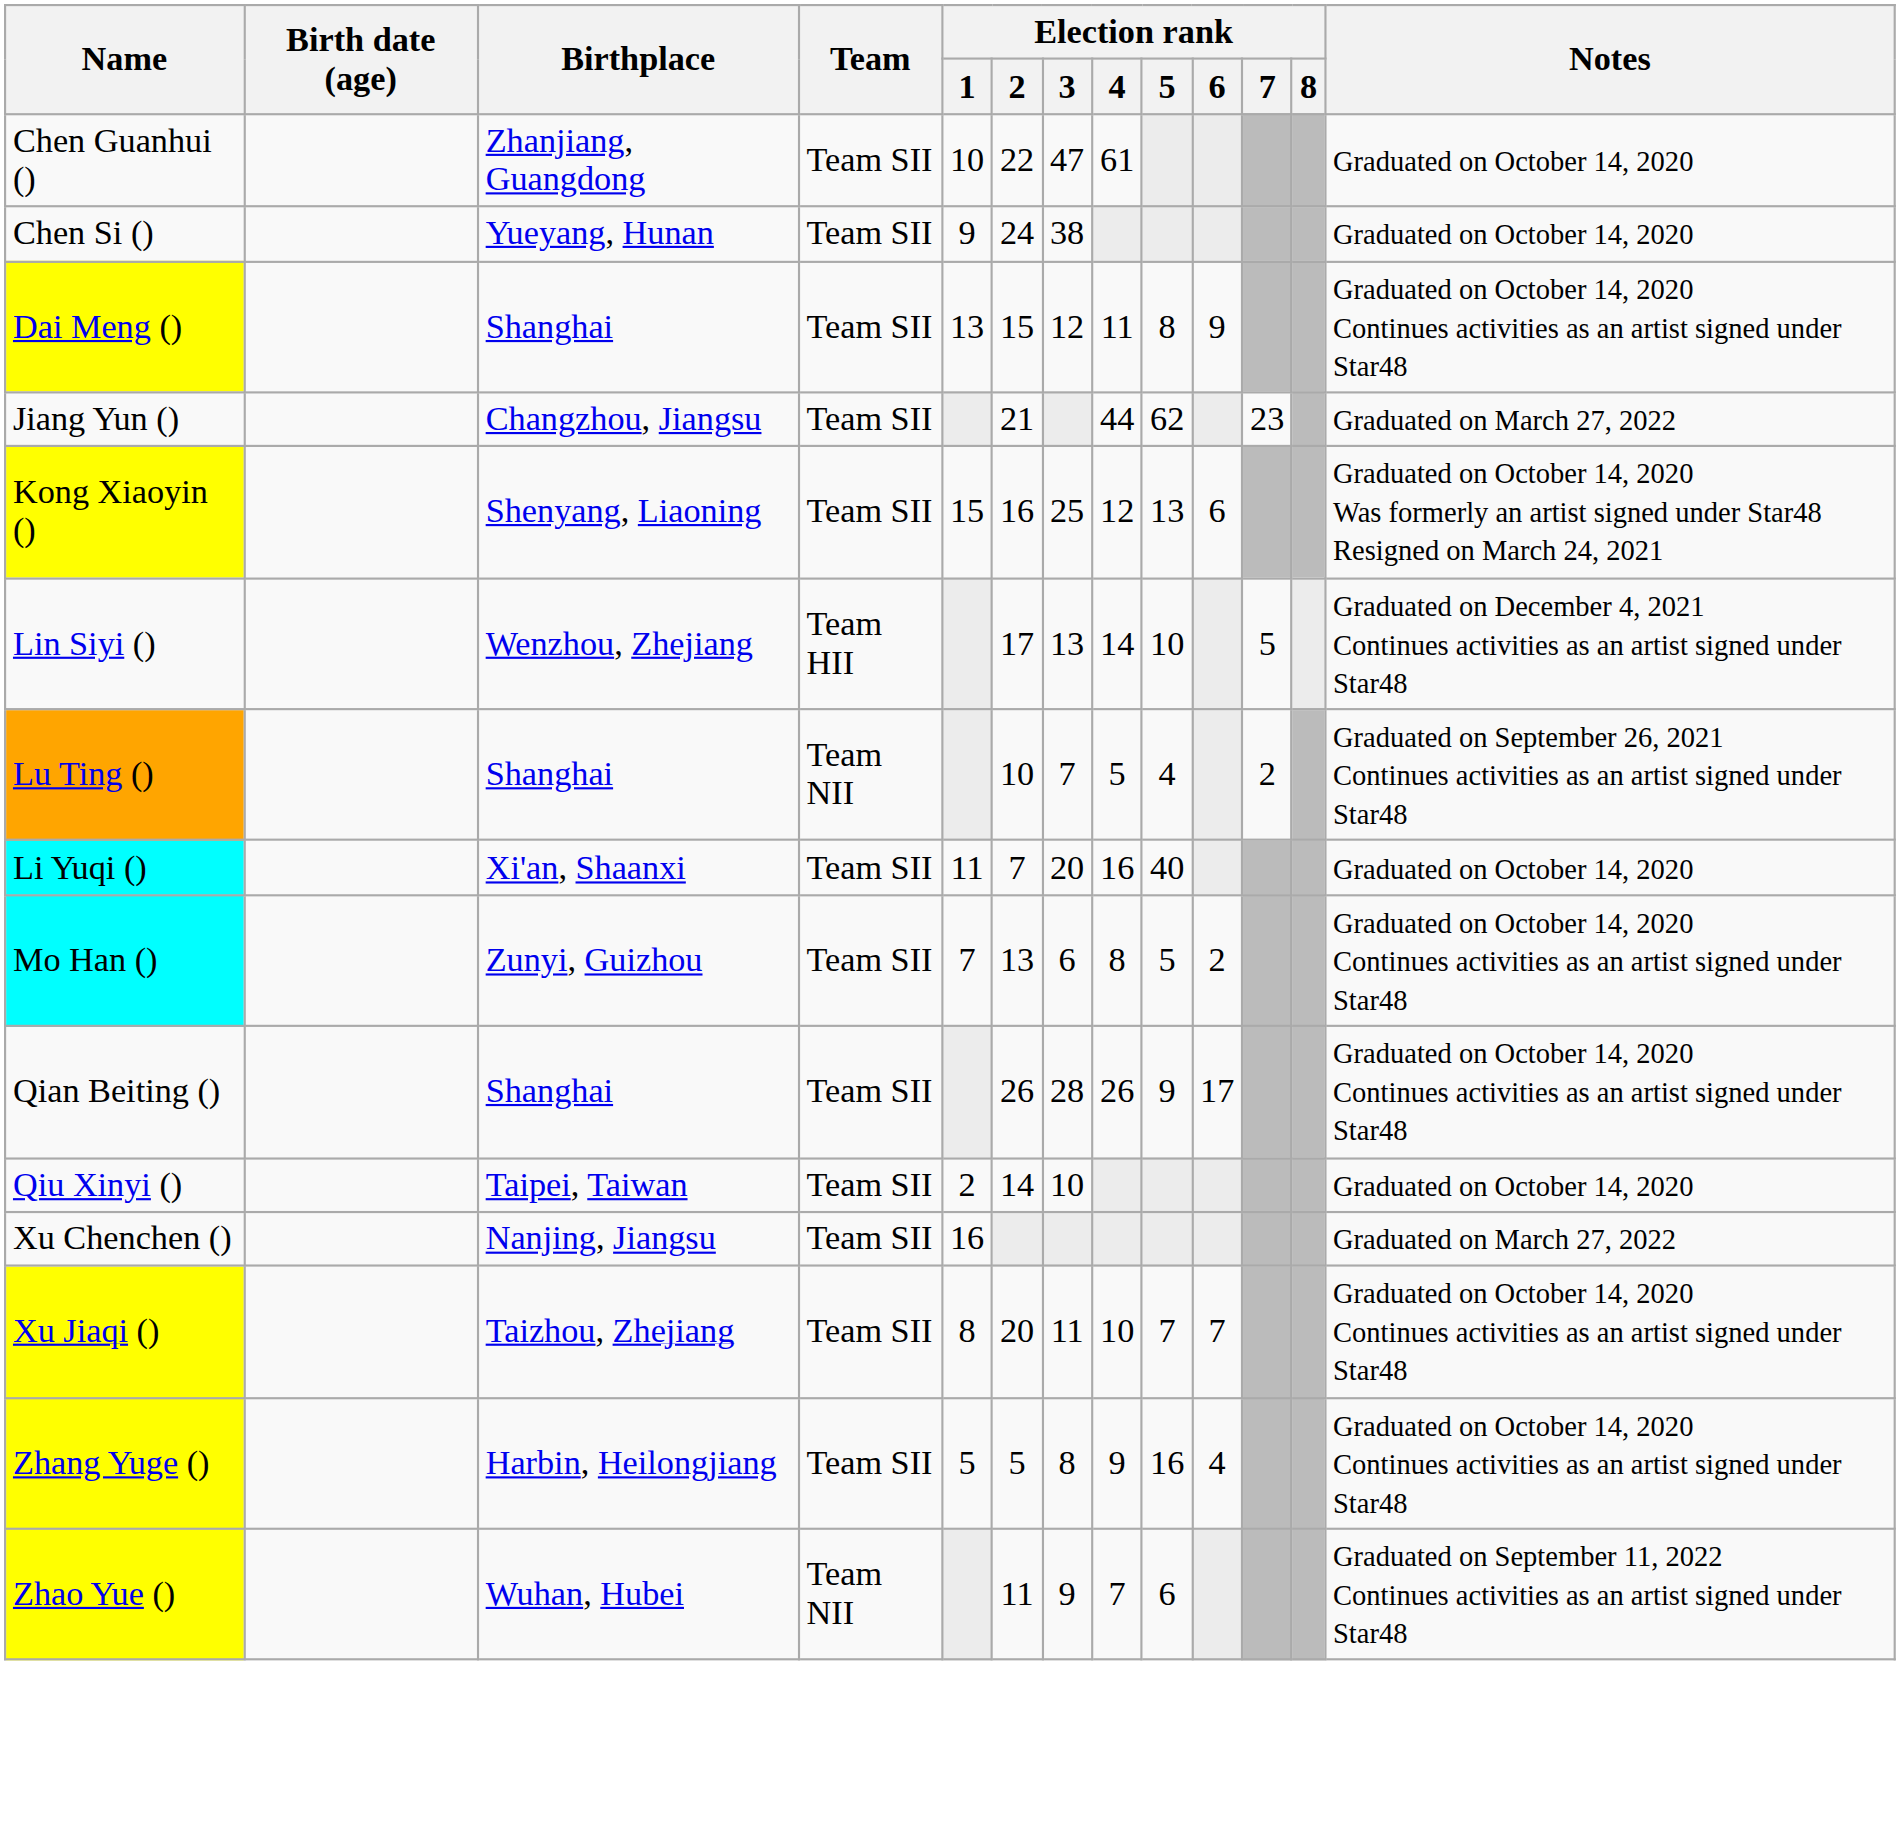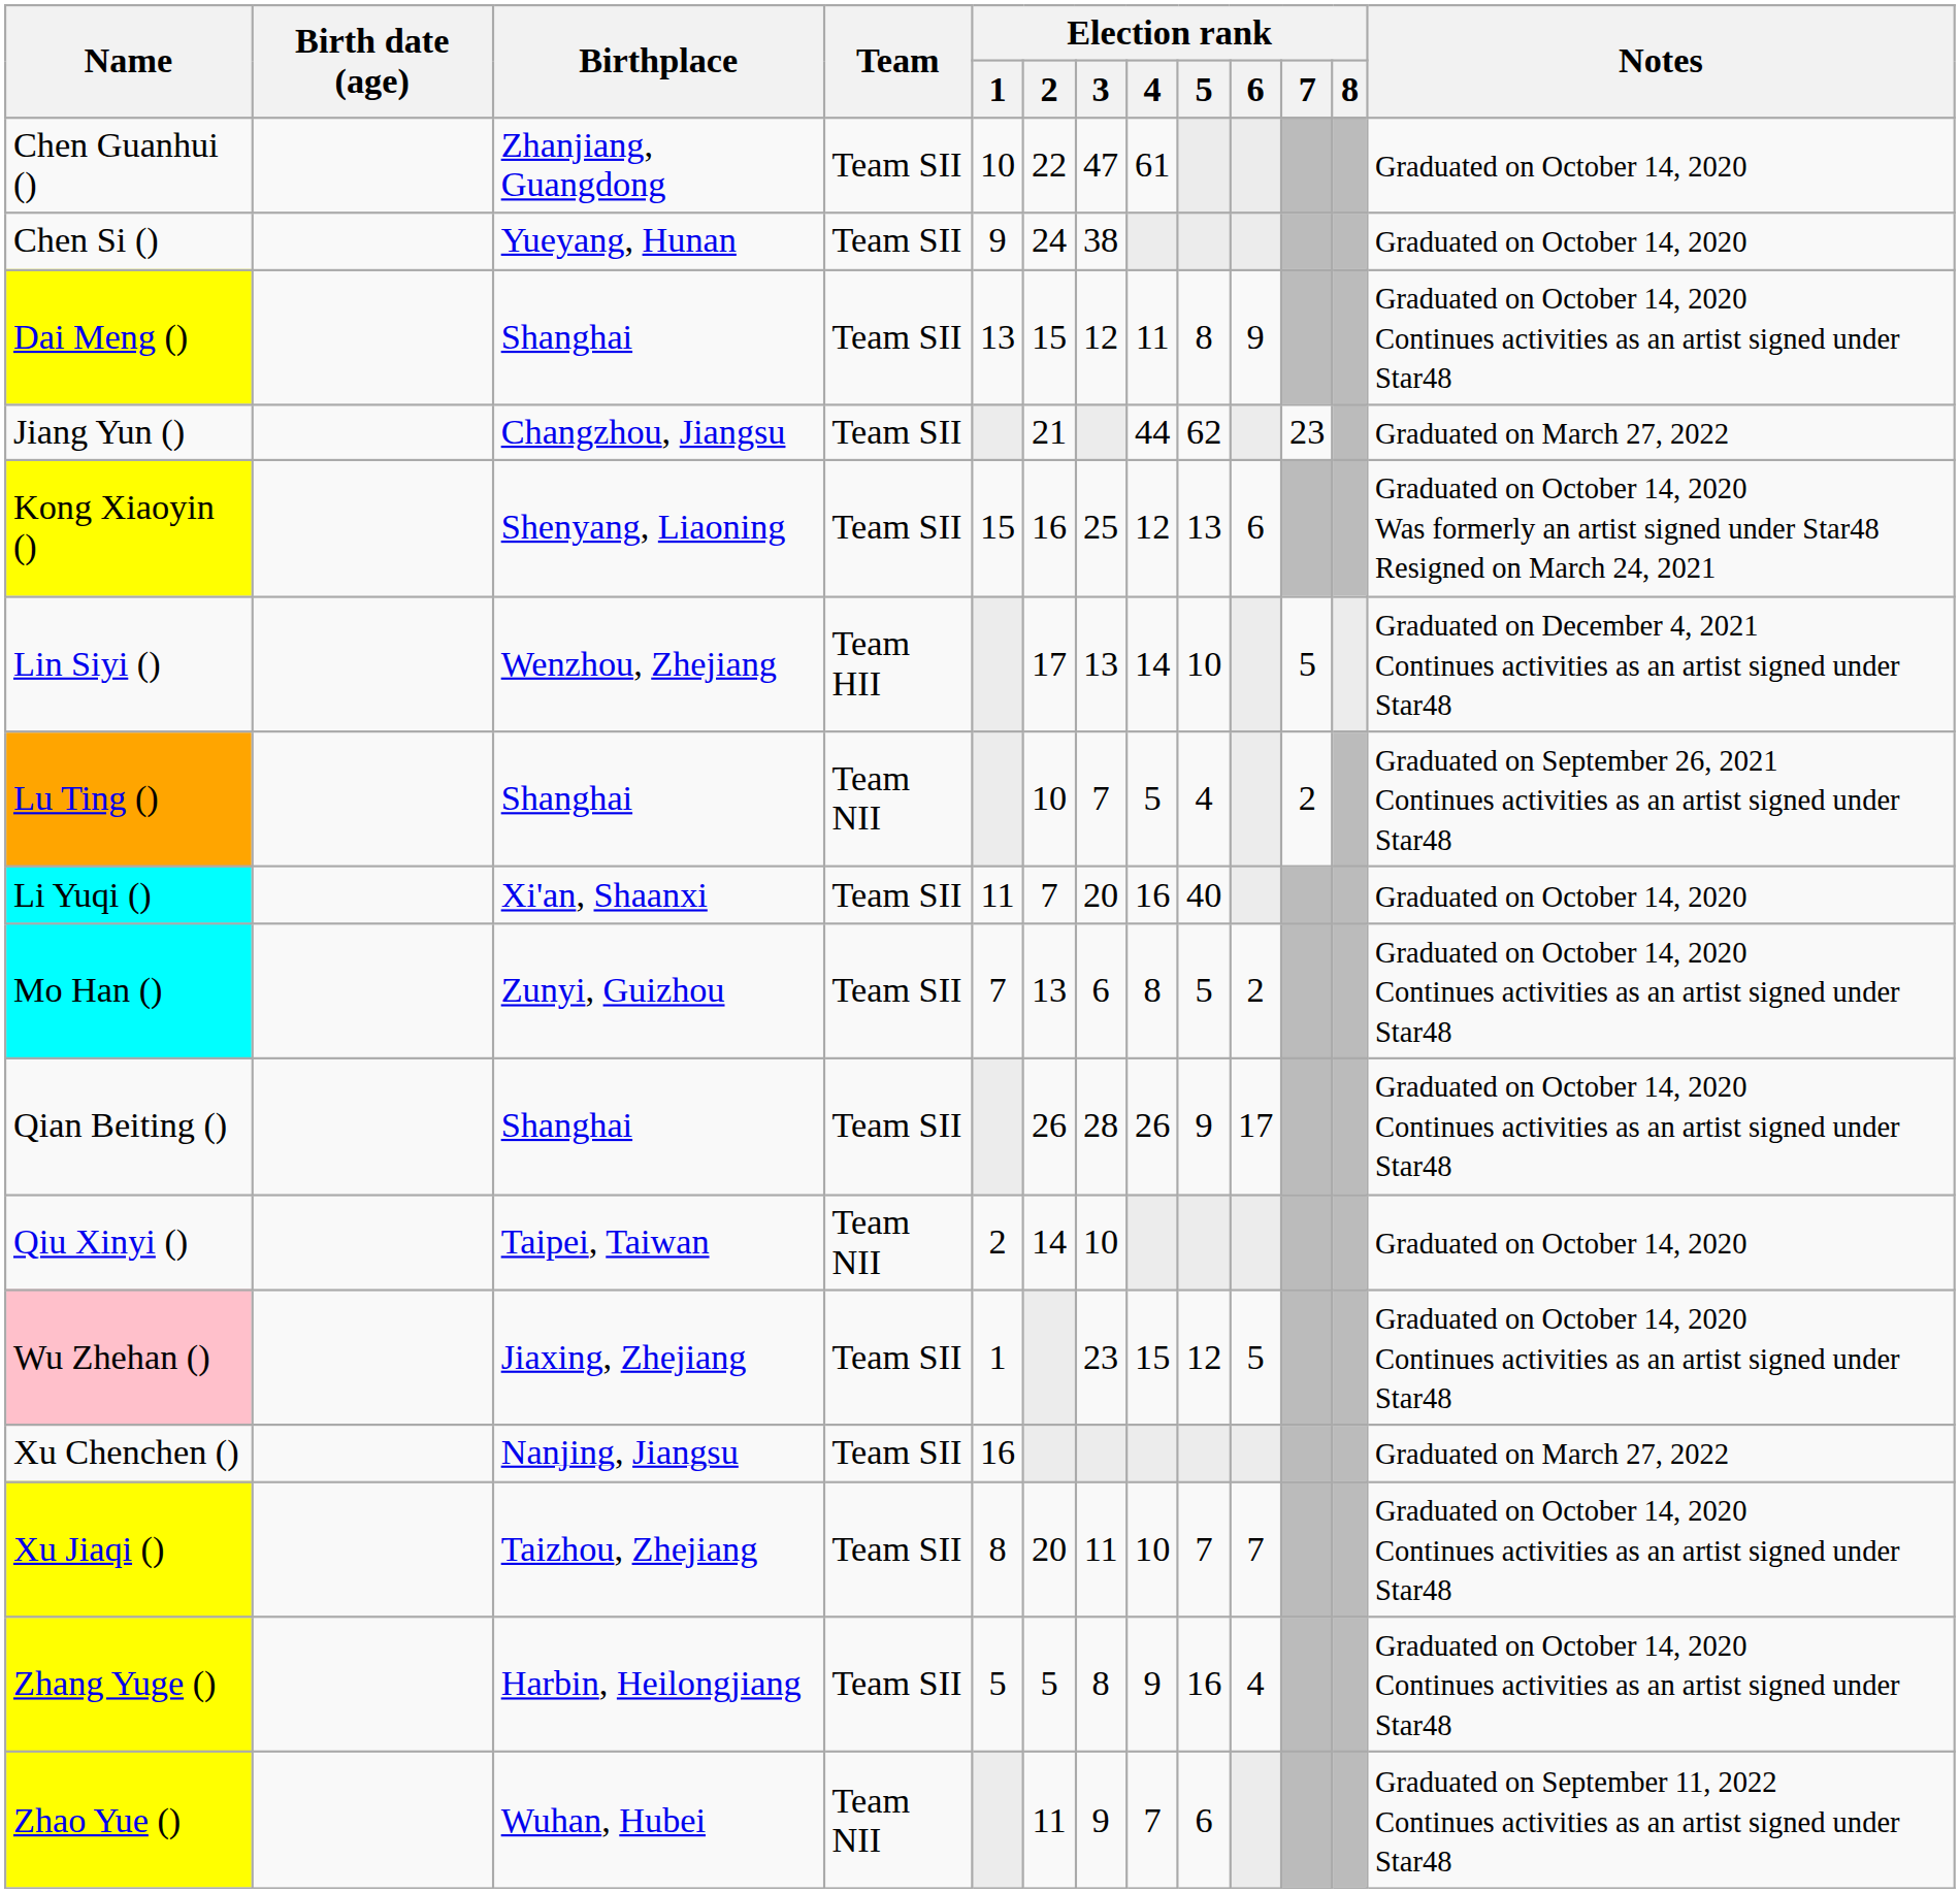 <table class="wikitable sortable"  style="text-align:center; width:100%;">
 <tr>
 <th rowspan="2">Name</th>
 <th rowspan="2">Birth date (age)</th>
 <th rowspan="2">Birthplace</th>
 <th rowspan="2">Team</th>
 <th colspan="8" class="unsortable">Election rank</th>
 <th rowspan="2">Notes</th>
 </tr>
 <tr>
 <th data-sort-type="number">1</th>
 <th data-sort-type="number">2</th>
 <th data-sort-type="number">3</th>
 <th data-sort-type="number">4</th>
 <th data-sort-type="number">5</th>
 <th data-sort-type="number">6</th>
 <th data-sort-type="number">7</th>
 <th data-sort-type="number">8</th>
 </tr>
 <tr>
 <td style="text-align:left;" data-sort-value="Chen, Guanhui">Chen Guanhui ()</td>
 <td style="text-align:left;"></td>
 <td style="text-align:left;"><a href='#'>Zhanjiang</a>, <a href='#'>Guangdong</a></td>
 <td style="text-align:left;">Team SII</td>
 <td>10</td>
 <td>22</td>
 <td>47</td>
 <td>61</td>
 <td style="background:#ececec; color:gray;"></td>
 <td style="background:#ececec; color:gray;"></td>
 <td style="background:#bbb;"> </td>
 <td style="background:#bbb;"> </td>
 <td style="text-align:left;"><small>Graduated on October 14, 2020</small></td>
 </tr>
 <tr>
 <td style="text-align:left;" data-sort-value="Chen, Si">Chen Si ()</td>
 <td style="text-align:left;"></td>
 <td style="text-align:left;"><a href='#'>Yueyang</a>, <a href='#'>Hunan</a></td>
 <td style="text-align:left;">Team SII</td>
 <td>9</td>
 <td>24</td>
 <td>38</td>
 <td style="background:#ececec; color:gray;"></td>
 <td style="background:#ececec; color:gray;"></td>
 <td style="background:#ececec; color:gray;"></td>
 <td style="background:#bbb;"> </td>
 <td style="background:#bbb;"> </td>
 <td style="text-align:left;"><small>Graduated on October 14, 2020</small></td>
 </tr>
 <tr>
 <td style="text-align:left;background:yellow" data-sort-value="Dai, Meng"><a href='#'>Dai Meng</a> ()</td>
 <td style="text-align:left;"></td>
 <td style="text-align:left;"><a href='#'>Shanghai</a></td>
 <td style="text-align:left;">Team SII</td>
 <td>13</td>
 <td>15</td>
 <td>12</td>
 <td>11</td>
 <td>8</td>
 <td>9</td>
 <td style="background:#bbb;"> </td>
 <td style="background:#bbb;"> </td>
 <td style="text-align:left;"><small>Graduated on October 14, 2020<br>Continues activities as an artist signed under Star48</small></td>
 </tr>
 <tr>
 <td style="text-align:left;" data-sort-value="Jiang, Yun">Jiang Yun ()</td>
 <td style="text-align:left;"></td>
 <td style="text-align:left;"><a href='#'>Changzhou</a>, <a href='#'>Jiangsu</a></td>
 <td style="text-align:left;">Team SII</td>
 <td style="background:#ececec; color:gray;"></td>
 <td>21</td>
 <td style="background:#ececec; color:gray;"></td>
 <td>44</td>
 <td>62</td>
 <td style="background:#ececec; color:gray;"></td>
 <td>23</td>
 <td style="background:#bbb;"> </td>
 <td style="text-align:left;"><small>Graduated on March 27, 2022</small></td>
 </tr>
 <tr>
 <td style="text-align:left;background:yellow" data-sort-value="Kong, Xiaoyin">Kong Xiaoyin ()</td>
 <td style="text-align:left;"></td>
 <td style="text-align:left;"><a href='#'>Shenyang</a>, <a href='#'>Liaoning</a></td>
 <td style="text-align:left;">Team SII</td>
 <td>15</td>
 <td>16</td>
 <td>25</td>
 <td>12</td>
 <td>13</td>
 <td>6</td>
 <td style="background:#bbb;"> </td>
 <td style="background:#bbb;"> </td>
 <td style="text-align:left;"><small>Graduated on October 14, 2020<br>Was formerly an artist signed under Star48<br>Resigned on March 24, 2021</small></td>
 </tr>
 <tr>
 <td style="text-align:left;" data-sort-value="Lin, Siyi"><a href='#'>Lin Siyi</a> ()</td>
 <td style="text-align:left;"></td>
 <td style="text-align:left;"><a href='#'>Wenzhou</a>, <a href='#'>Zhejiang</a></td>
 <td style="text-align:left;">Team HII</td>
 <td style="background:#ececec; color:gray;"></td>
 <td>17</td>
 <td>13</td>
 <td>14</td>
 <td>10</td>
 <td style="background:#ececec; color:gray;"></td>
 <td>5</td>
 <td style="background:#ececec; color:gray;"></td>
 <td style="text-align:left;"><small>Graduated on December 4, 2021<br>Continues activities as an artist signed under Star48</small></td>
 </tr>
 <tr>
 <td style="text-align:left;background:orange" data-sort-value="Lu, Ting"><a href='#'>Lu Ting</a> ()</td>
 <td style="text-align:left;"></td>
 <td style="text-align:left;"><a href='#'>Shanghai</a></td>
 <td style="text-align:left;">Team NII</td>
 <td style="background:#ececec; color:gray;"></td>
 <td>10</td>
 <td>7</td>
 <td>5</td>
 <td>4</td>
 <td style="background:#ececec; color:gray;"></td>
 <td>2</td>
 <td style="background:#bbb;"> </td>
 <td style="text-align:left;"><small>Graduated on September 26, 2021<br>Continues activities as an artist signed under Star48</small></td>
 </tr>
 <tr>
 <td style="text-align:left;background:aqua" data-sort-value="Li, Yuqi">Li Yuqi ()</td>
 <td style="text-align:left;"></td>
 <td style="text-align:left;"><a href='#'>Xi'an</a>, <a href='#'>Shaanxi</a></td>
 <td style="text-align:left;">Team SII</td>
 <td>11</td>
 <td>7</td>
 <td>20</td>
 <td>16</td>
 <td>40</td>
 <td style="background:#ececec; color:gray;"></td>
 <td style="background:#bbb;"> </td>
 <td style="background:#bbb;"> </td>
 <td style="text-align:left;"><small>Graduated on October 14, 2020</small></td>
 </tr>
 <tr>
 <td style="text-align:left;background:aqua" data-sort-value="Mo Han">Mo Han ()</td>
 <td style="text-align:left;"></td>
 <td style="text-align:left;"><a href='#'>Zunyi</a>, <a href='#'>Guizhou</a></td>
 <td style="text-align:left;">Team SII</td>
 <td>7</td>
 <td>13</td>
 <td>6</td>
 <td>8</td>
 <td>5</td>
 <td>2</td>
 <td style="background:#bbb;"> </td>
 <td style="background:#bbb;"> </td>
 <td style="text-align:left;"><small>Graduated on October 14, 2020<br>Continues activities as an artist signed under Star48</small></td>
 </tr>
 <tr>
 <td style="text-align:left;" data-sort-value="Qian, Beiting">Qian Beiting ()</td>
 <td style="text-align:left;"></td>
 <td style="text-align:left;"><a href='#'>Shanghai</a></td>
 <td style="text-align:left;">Team SII</td>
 <td style="background:#ececec; color:gray;"></td>
 <td>26</td>
 <td>28</td>
 <td>26</td>
 <td>9</td>
 <td>17</td>
 <td style="background:#bbb;"> </td>
 <td style="background:#bbb;"> </td>
 <td style="text-align:left;"><small>Graduated on October 14, 2020<br>Continues activities as an artist signed under Star48</small></td>
 </tr>
 <tr>
 <td style="text-align:left;" data-sort-value="Qiu, Xinyi"><a href='#'>Qiu Xinyi</a> ()</td>
 <td style="text-align:left;"></td>
 <td style="text-align:left;"><a href='#'>Taipei</a>, <a href='#'>Taiwan</a></td>
-<td style="text-align:left;">Team SII</td>
+<td style="text-align:left;">Team NII</td>
 <td>2</td>
 <td>14</td>
 <td>10</td>
 <td style="background:#ececec; color:gray;"></td>
 <td style="background:#ececec; color:gray;"></td>
 <td style="background:#ececec; color:gray;"></td>
 <td style="background:#bbb;"> </td>
 <td style="background:#bbb;"> </td>
 <td style="text-align:left;"><small>Graduated on October 14, 2020</small></td>
+</tr>
+<tr>
+<td style="text-align:left;background:pink;" data-sort-value="Wu, Zhehan">Wu Zhehan ()</td>
+<td style="text-align:left;"></td>
+<td style="text-align:left;"><a href='#'>Jiaxing</a>, <a href='#'>Zhejiang</a></td>
+<td style="text-align:left;">Team SII</td>
+<td>1</td>
+<td style="background:#ececec; color:gray;"></td>
+<td>23</td>
+<td>15</td>
+<td>12</td>
+<td>5</td>
+<td style="background:#bbb;"> </td>
+<td style="background:#bbb;"> </td>
+<td style="text-align:left;"><small>Graduated on October 14, 2020<br>Continues activities as an artist signed under Star48</small></td>
 </tr>
 <tr>
 <td style="text-align:left;" data-sort-value="Xu, Chenchen">Xu Chenchen ()</td>
 <td style="text-align:left;"></td>
 <td style="text-align:left;"><a href='#'>Nanjing</a>, <a href='#'>Jiangsu</a></td>
 <td style="text-align:left;">Team SII</td>
 <td>16</td>
 <td style="background:#ececec; color:gray;"></td>
 <td style="background:#ececec; color:gray;"></td>
 <td style="background:#ececec; color:gray;"></td>
 <td style="background:#ececec; color:gray;"></td>
 <td style="background:#ececec; color:gray;"></td>
 <td style="background:#bbb;"> </td>
 <td style="background:#bbb;"> </td>
 <td style="text-align:left;"><small>Graduated on March 27, 2022</small></td>
 </tr>
 <tr>
 <td style="text-align:left;background:yellow" data-sort-value="Xu, Jiaqi"><a href='#'>Xu Jiaqi</a> ()</td>
 <td style="text-align:left;"></td>
 <td style="text-align:left;"><a href='#'>Taizhou</a>, <a href='#'>Zhejiang</a></td>
 <td style="text-align:left;">Team SII</td>
 <td>8</td>
 <td>20</td>
 <td>11</td>
 <td>10</td>
 <td>7</td>
 <td>7</td>
 <td style="background:#bbb;"> </td>
 <td style="background:#bbb;"> </td>
 <td style="text-align:left;"><small>Graduated on October 14, 2020<br>Continues activities as an artist signed under Star48</small></td>
 </tr>
 <tr>
 <td style="text-align:left;background:yellow" data-sort-value="Zhang, Yuge"><a href='#'>Zhang Yuge</a> ()</td>
 <td style="text-align:left;"></td>
 <td style="text-align:left;"><a href='#'>Harbin</a>, <a href='#'>Heilongjiang</a></td>
 <td style="text-align:left;">Team SII</td>
 <td>5</td>
 <td>5</td>
 <td>8</td>
 <td>9</td>
 <td>16</td>
 <td>4</td>
 <td style="background:#bbb;"> </td>
 <td style="background:#bbb;"> </td>
 <td style="text-align:left;"><small>Graduated on October 14, 2020<br>Continues activities as an artist signed under Star48</small></td>
 </tr>
 <tr>
 <td style="text-align:left;background:yellow" data-sort-value="Zhao, Yue"><a href='#'>Zhao Yue</a> ()</td>
 <td style="text-align:left;"></td>
 <td style="text-align:left;"><a href='#'>Wuhan</a>, <a href='#'>Hubei</a></td>
 <td style="text-align:left;">Team NII</td>
 <td style="background:#ececec; color:gray;"></td>
 <td>11</td>
 <td>9</td>
 <td>7</td>
 <td>6</td>
 <td style="background:#ececec; color:gray;"></td>
 <td style="background:#bbb;"> </td>
 <td style="background:#bbb;"> </td>
 <td style="text-align:left;"><small>Graduated on September 11, 2022<br>Continues activities as an artist signed under Star48</small></td>
 </tr>
 </table>
